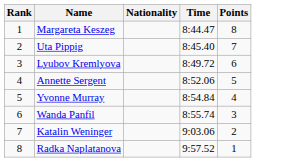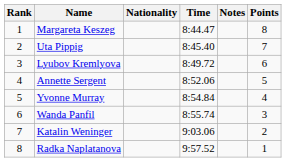 <table class="wikitable sortable" style="text-align:center">
 <tr>
 <th>Rank</th>
 <th>Name</th>
 <th>Nationality</th>
 <th>Time</th>
+<th>Notes</th>
 <th>Points</th>
 </tr>
 <tr>
 <td>1</td>
 <td align=left><a href='#'>Margareta Keszeg</a></td>
 <td align=left></td>
 <td>8:44.47</td>
+<td></td>
 <td>8</td>
 </tr>
 <tr>
 <td>2</td>
 <td align=left><a href='#'>Uta Pippig</a></td>
 <td align=left></td>
 <td>8:45.40</td>
+<td></td>
 <td>7</td>
 </tr>
 <tr>
 <td>3</td>
 <td align=left><a href='#'>Lyubov Kremlyova</a></td>
 <td align=left></td>
 <td>8:49.72</td>
+<td></td>
 <td>6</td>
 </tr>
 <tr>
 <td>4</td>
 <td align=left><a href='#'>Annette Sergent</a></td>
 <td align=left></td>
 <td>8:52.06</td>
+<td></td>
 <td>5</td>
 </tr>
 <tr>
 <td>5</td>
 <td align=left><a href='#'>Yvonne Murray</a></td>
 <td align=left></td>
 <td>8:54.84</td>
+<td></td>
 <td>4</td>
 </tr>
 <tr>
 <td>6</td>
 <td align=left><a href='#'>Wanda Panfil</a></td>
 <td align=left></td>
 <td>8:55.74</td>
+<td></td>
 <td>3</td>
 </tr>
 <tr>
 <td>7</td>
 <td align=left><a href='#'>Katalin Weninger</a></td>
 <td align=left></td>
 <td>9:03.06</td>
+<td></td>
 <td>2</td>
 </tr>
 <tr>
 <td>8</td>
 <td align=left><a href='#'>Radka Naplatanova</a></td>
 <td align=left></td>
 <td>9:57.52</td>
+<td></td>
 <td>1</td>
 </tr>
 </table>
